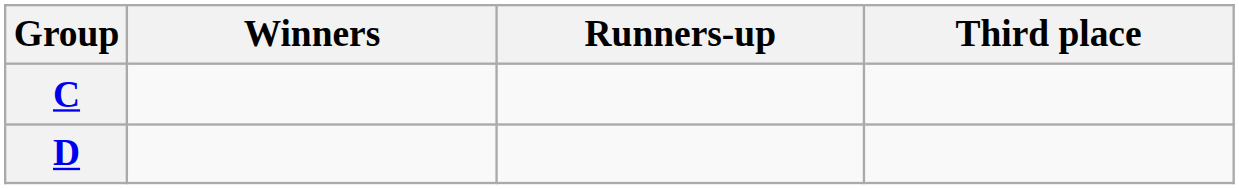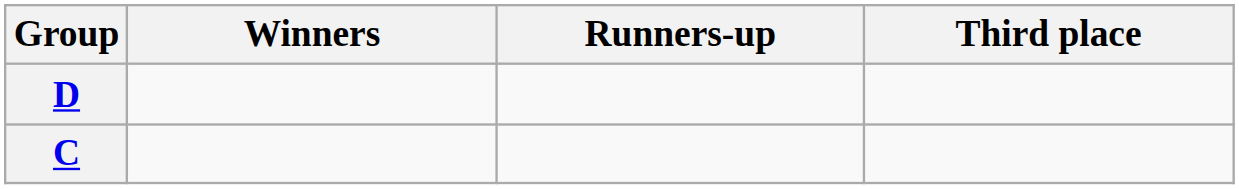 <table class=wikitable>
 <tr>
 <th>Group</th>
 <th width=150>Winners</th>
 <th width=150>Runners-up</th>
 <th width=150>Third place</th>
 </tr>
 <tr>
+<th><a href='#'>D</a></th>
+<td></td>
+<td></td>
+<td></td>
+</tr>
+<tr>
 <th><a href='#'>C</a></th>
 <td></td>
 <td></td>
 <td></td>
 </tr>
-<tr>
-<th><a href='#'>D</a></th>
-<td></td>
-<td></td>
-<td></td>
-</tr>
 </table>
